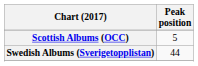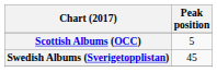 <table class="wikitable sortable plainrowheaders" style="text-align:center">
 <tr>
 <th scope="col">Chart (2017)</th>
 <th scope="col">Peak<br> position</th>
 </tr>
 <tr>
 </tr>
 <tr>
 </tr>
 <tr>
 </tr>
 <tr>
 </tr>
 <tr>
 </tr>
 <tr>
 <th scope=row><a href='#'>Scottish Albums</a> (<a href='#'>OCC</a>)</th>
 <td>5</td>
 </tr>
 <tr>
 <th scope="row">Swedish Albums (<a href='#'>Sverigetopplistan</a>)</th>
-<td>44</td>
+<td>45</td>
 </tr>
 <tr>
 </tr>
 <tr>
 </tr>
 </table>
